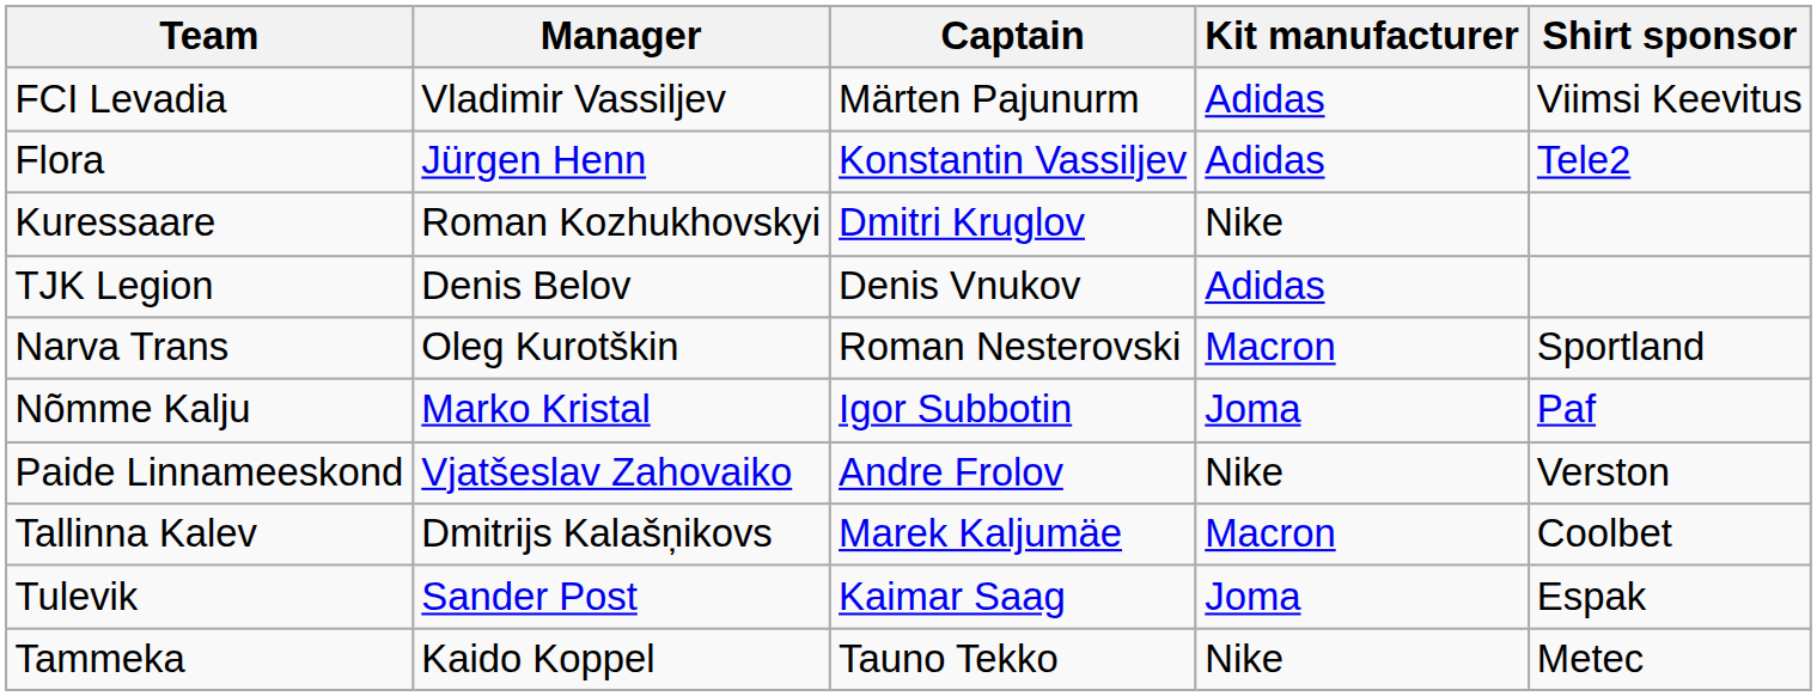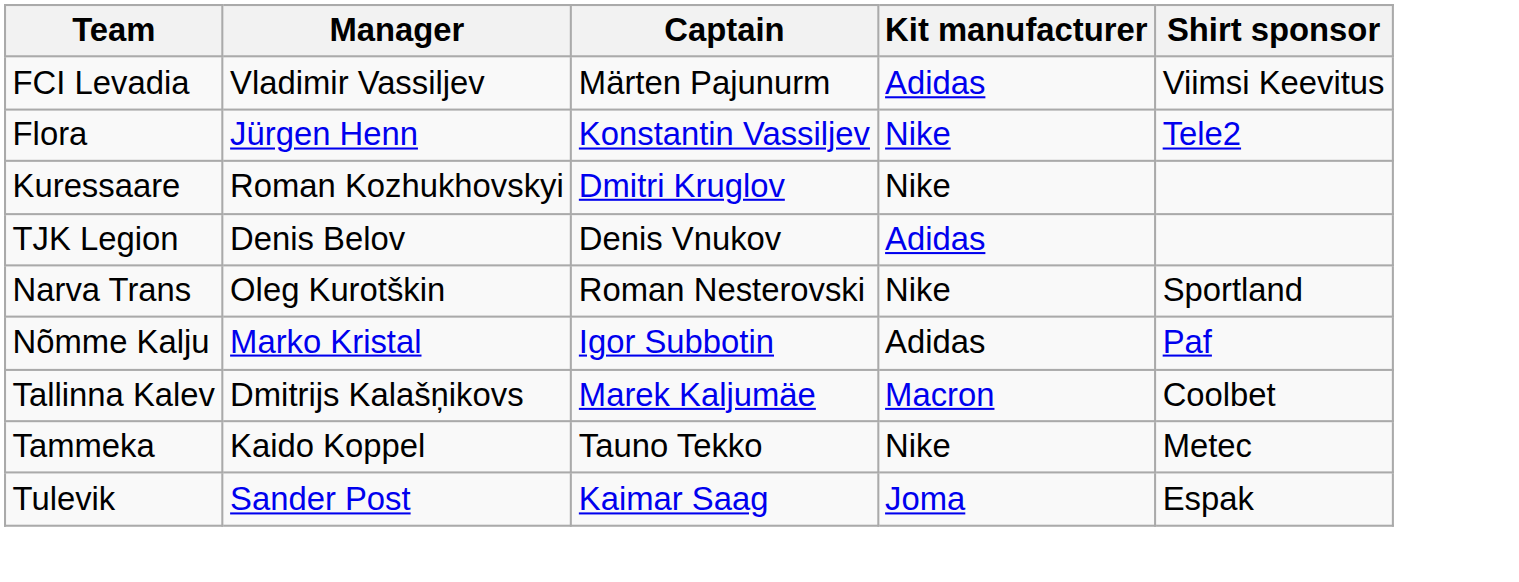 <table class="wikitable sortable" style="text-align: left;">
 <tr>
 <th>Team</th>
 <th>Manager</th>
 <th>Captain</th>
 <th>Kit manufacturer</th>
 <th>Shirt sponsor</th>
 </tr>
 <tr>
 <td>FCI Levadia</td>
 <td> Vladimir Vassiljev</td>
 <td> Märten Pajunurm</td>
 <td><a href='#'>Adidas</a></td>
 <td>Viimsi Keevitus</td>
 </tr>
 <tr>
 <td>Flora</td>
 <td> <a href='#'>Jürgen Henn</a></td>
 <td> <a href='#'>Konstantin Vassiljev</a></td>
-<td><a href='#'>Adidas</a></td>
+<td><a href='#'>Nike</a></td>
 <td><a href='#'>Tele2</a></td>
 </tr>
 <tr>
 <td>Kuressaare</td>
 <td> Roman Kozhukhovskyi</td>
 <td> <a href='#'>Dmitri Kruglov</a></td>
 <td>Nike</td>
 <td></td>
 </tr>
 <tr>
 <td>TJK Legion</td>
 <td> Denis Belov</td>
 <td> Denis Vnukov</td>
 <td><a href='#'>Adidas</a></td>
 <td></td>
 </tr>
 <tr>
 <td>Narva Trans</td>
 <td> Oleg Kurotškin</td>
 <td> Roman Nesterovski</td>
-<td><a href='#'>Macron</a></td>
+<td>Nike</td>
 <td>Sportland</td>
 </tr>
 <tr>
 <td>Nõmme Kalju</td>
 <td> <a href='#'>Marko Kristal</a></td>
 <td> <a href='#'>Igor Subbotin</a></td>
-<td><a href='#'>Joma</a></td>
+<td>Adidas</td>
 <td><a href='#'>Paf</a></td>
-</tr>
-<tr>
-<td>Paide Linnameeskond</td>
-<td> <a href='#'>Vjatšeslav Zahovaiko</a></td>
-<td> <a href='#'>Andre Frolov</a></td>
-<td>Nike</td>
-<td>Verston</td>
 </tr>
 <tr>
 <td>Tallinna Kalev</td>
 <td> Dmitrijs Kalašņikovs</td>
 <td> <a href='#'>Marek Kaljumäe</a></td>
 <td><a href='#'>Macron</a></td>
 <td>Coolbet</td>
 </tr>
 <tr>
+<td>Tammeka</td>
+<td> Kaido Koppel</td>
+<td> Tauno Tekko</td>
+<td>Nike</td>
+<td>Metec</td>
+</tr>
+<tr>
 <td>Tulevik</td>
 <td> <a href='#'>Sander Post</a></td>
 <td> <a href='#'>Kaimar Saag</a></td>
 <td><a href='#'>Joma</a></td>
 <td>Espak</td>
 </tr>
-<tr>
-<td>Tammeka</td>
-<td> Kaido Koppel</td>
-<td> Tauno Tekko</td>
-<td>Nike</td>
-<td>Metec</td>
-</tr>
 </table>
